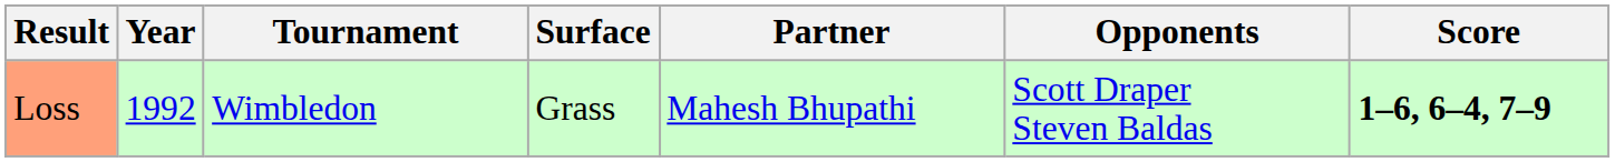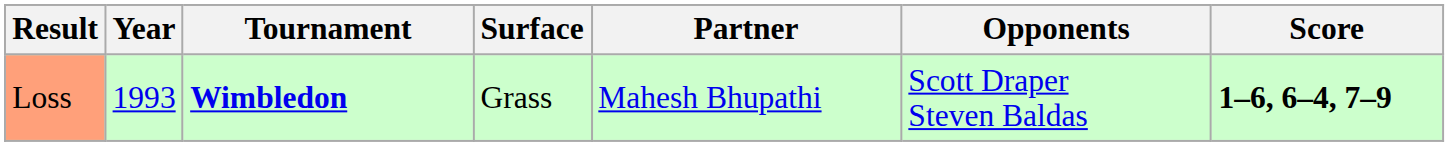 <table class="sortable wikitable">
 <tr>
 <th style="width:40px;">Result</th>
 <th style="width:30px;">Year</th>
 <th style="width:140px;">Tournament</th>
 <th style="width:50px;">Surface</th>
 <th style="width:150px;">Partner</th>
 <th style="width:150px;">Opponents</th>
 <th style="width:110px;" class="unsortable">Score</th>
 </tr>
 <tr style="background:#ccffcc;">
 <td style="background:#ffa07a;">Loss</td>
-<td><a href='#'>1992</a></td>
-<td><a href='#'>Wimbledon</a></td>
+<td><a href='#'>1993</a></td>
+<td><strong><a href='#'>Wimbledon</a></strong></td>
 <td>Grass</td>
 <td> <a href='#'>Mahesh Bhupathi</a></td>
 <td> <a href='#'>Scott Draper</a> <br>  <a href='#'>Steven Baldas</a></td>
 <td><strong>1–6, 6–4, 7–9</strong></td>
 </tr>
 </table>
